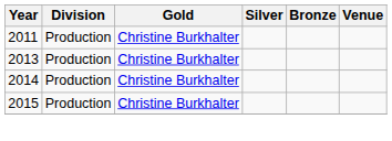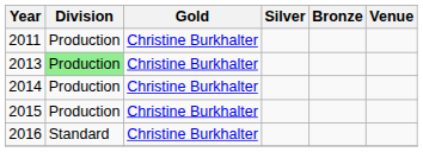 <table class="wikitable sortable" style="text-align: left;">
 <tr>
 <th>Year</th>
 <th>Division</th>
 <th> Gold</th>
 <th> Silver</th>
 <th> Bronze</th>
 <th>Venue</th>
 </tr>
 <tr>
 <td>2011</td>
 <td>Production</td>
 <td><a href='#'>Christine Burkhalter</a></td>
 <td></td>
 <td></td>
 <td></td>
 </tr>
 <tr>
 <td>2013</td>
-<td>Production</td>
+<td style="background: lightgreen;">Production</td>
 <td><a href='#'>Christine Burkhalter</a></td>
 <td></td>
 <td></td>
 <td></td>
 </tr>
 <tr>
 <td>2014</td>
 <td>Production</td>
 <td><a href='#'>Christine Burkhalter</a></td>
 <td></td>
 <td></td>
 <td></td>
 </tr>
 <tr>
 <td>2015</td>
 <td>Production</td>
 <td><a href='#'>Christine Burkhalter</a></td>
 <td></td>
 <td></td>
 <td></td>
 </tr>
 <tr>
+<td>2016</td>
+<td>Standard</td>
+<td><a href='#'>Christine Burkhalter</a></td>
+<td></td>
+<td></td>
+<td></td>
+</tr>
+<tr>
 </tr>
 </table>
